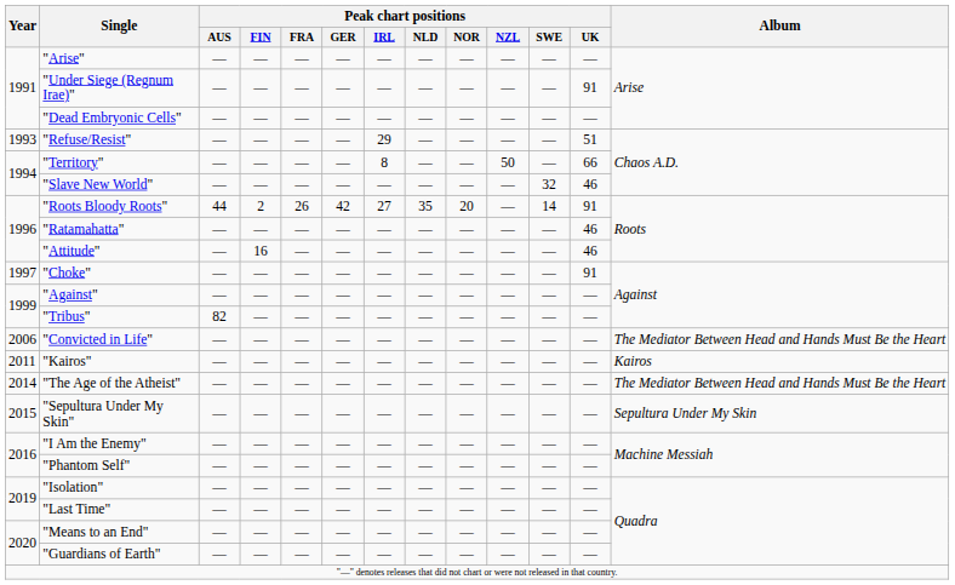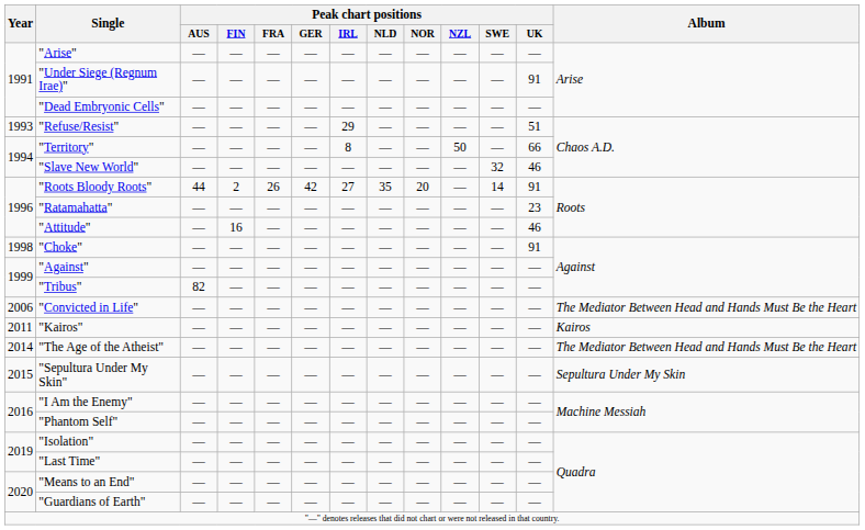 <table class="wikitable">
 <tr>
 <th rowspan="2">Year</th>
 <th rowspan="2" style="width:175px;">Single</th>
 <th colspan="10">Peak chart positions</th>
 <th rowspan="2">Album</th>
 </tr>
 <tr>
 <th style="width:3em;font-size:85%">AUS<br></th>
 <th style="width:3em;font-size:85%"><a href='#'>FIN</a><br></th>
 <th style="width:3em;font-size:85%">FRA<br></th>
 <th style="width:3em;font-size:85%">GER<br></th>
 <th style="width:3em;font-size:85%"><a href='#'>IRL</a><br></th>
 <th style="width:3em;font-size:85%">NLD<br></th>
 <th style="width:3em;font-size:85%">NOR<br></th>
 <th style="width:3em;font-size:85%"><a href='#'>NZL</a><br></th>
 <th style="width:3em;font-size:85%">SWE<br></th>
 <th style="width:3em;font-size:85%">UK<br></th>
 </tr>
 <tr>
 <td rowspan="3">1991</td>
 <td>"<a href='#'>Arise</a>"</td>
 <td style="text-align:center;">—</td>
 <td style="text-align:center;">—</td>
 <td style="text-align:center;">—</td>
 <td style="text-align:center;">—</td>
 <td style="text-align:center;">—</td>
 <td style="text-align:center;">—</td>
 <td style="text-align:center;">—</td>
 <td style="text-align:center;">—</td>
 <td style="text-align:center;">—</td>
 <td style="text-align:center;">—</td>
 <td rowspan="3"><em>Arise</em></td>
 </tr>
 <tr>
 <td>"<a href='#'>Under Siege (Regnum Irae)</a>"</td>
 <td style="text-align:center;">—</td>
 <td style="text-align:center;">—</td>
 <td style="text-align:center;">—</td>
 <td style="text-align:center;">—</td>
 <td style="text-align:center;">—</td>
 <td style="text-align:center;">—</td>
 <td style="text-align:center;">—</td>
 <td style="text-align:center;">—</td>
 <td style="text-align:center;">—</td>
 <td style="text-align:center;">91</td>
 </tr>
 <tr>
 <td>"<a href='#'>Dead Embryonic Cells</a>"</td>
 <td style="text-align:center;">—</td>
 <td style="text-align:center;">—</td>
 <td style="text-align:center;">—</td>
 <td style="text-align:center;">—</td>
 <td style="text-align:center;">—</td>
 <td style="text-align:center;">—</td>
 <td style="text-align:center;">—</td>
 <td style="text-align:center;">—</td>
 <td style="text-align:center;">—</td>
 <td style="text-align:center;">—</td>
 </tr>
 <tr>
 <td>1993</td>
 <td>"<a href='#'>Refuse/Resist</a>"</td>
 <td style="text-align:center;">—</td>
 <td style="text-align:center;">—</td>
 <td style="text-align:center;">—</td>
 <td style="text-align:center;">—</td>
 <td style="text-align:center;">29</td>
 <td style="text-align:center;">—</td>
 <td style="text-align:center;">—</td>
 <td style="text-align:center;">—</td>
 <td style="text-align:center;">—</td>
 <td style="text-align:center;">51</td>
 <td rowspan="3"><em>Chaos A.D.</em></td>
 </tr>
 <tr>
 <td rowspan="2">1994</td>
 <td>"<a href='#'>Territory</a>"</td>
 <td style="text-align:center;">—</td>
 <td style="text-align:center;">—</td>
 <td style="text-align:center;">—</td>
 <td style="text-align:center;">—</td>
 <td style="text-align:center;">8</td>
 <td style="text-align:center;">—</td>
 <td style="text-align:center;">—</td>
 <td style="text-align:center;">50</td>
 <td style="text-align:center;">—</td>
 <td style="text-align:center;">66</td>
 </tr>
 <tr>
 <td>"<a href='#'>Slave New World</a>"</td>
 <td style="text-align:center;">—</td>
 <td style="text-align:center;">—</td>
 <td style="text-align:center;">—</td>
 <td style="text-align:center;">—</td>
 <td style="text-align:center;">—</td>
 <td style="text-align:center;">—</td>
 <td style="text-align:center;">—</td>
 <td style="text-align:center;">—</td>
 <td style="text-align:center;">32</td>
 <td style="text-align:center;">46</td>
 </tr>
 <tr>
 <td rowspan="3">1996</td>
 <td>"<a href='#'>Roots Bloody Roots</a>"</td>
 <td style="text-align:center;">44</td>
 <td style="text-align:center;">2</td>
 <td style="text-align:center;">26</td>
 <td style="text-align:center;">42</td>
 <td style="text-align:center;">27</td>
 <td style="text-align:center;">35</td>
 <td style="text-align:center;">20</td>
 <td style="text-align:center;">—</td>
 <td style="text-align:center;">14</td>
 <td style="text-align:center;">91</td>
 <td rowspan="3"><em>Roots</em></td>
 </tr>
 <tr>
 <td>"<a href='#'>Ratamahatta</a>"</td>
 <td style="text-align:center;">—</td>
 <td style="text-align:center;">—</td>
 <td style="text-align:center;">—</td>
 <td style="text-align:center;">—</td>
 <td style="text-align:center;">—</td>
 <td style="text-align:center;">—</td>
 <td style="text-align:center;">—</td>
 <td style="text-align:center;">—</td>
 <td style="text-align:center;">—</td>
-<td style="text-align:center;">46</td>
+<td style="text-align:center;">23</td>
 </tr>
 <tr>
 <td>"<a href='#'>Attitude</a>"</td>
 <td style="text-align:center;">—</td>
 <td style="text-align:center;">16</td>
 <td style="text-align:center;">—</td>
 <td style="text-align:center;">—</td>
 <td style="text-align:center;">—</td>
 <td style="text-align:center;">—</td>
 <td style="text-align:center;">—</td>
 <td style="text-align:center;">—</td>
 <td style="text-align:center;">—</td>
 <td style="text-align:center;">46</td>
 </tr>
 <tr>
-<td>1997</td>
+<td>1998</td>
 <td>"<a href='#'>Choke</a>"</td>
 <td style="text-align:center;">—</td>
 <td style="text-align:center;">—</td>
 <td style="text-align:center;">—</td>
 <td style="text-align:center;">—</td>
 <td style="text-align:center;">—</td>
 <td style="text-align:center;">—</td>
 <td style="text-align:center;">—</td>
 <td style="text-align:center;">—</td>
 <td style="text-align:center;">—</td>
 <td style="text-align:center;">91</td>
 <td rowspan="3"><em>Against</em></td>
 </tr>
 <tr>
 <td rowspan="2">1999</td>
 <td>"<a href='#'>Against</a>"</td>
 <td style="text-align:center;">—</td>
 <td style="text-align:center;">—</td>
 <td style="text-align:center;">—</td>
 <td style="text-align:center;">—</td>
 <td style="text-align:center;">—</td>
 <td style="text-align:center;">—</td>
 <td style="text-align:center;">—</td>
 <td style="text-align:center;">—</td>
 <td style="text-align:center;">—</td>
 <td style="text-align:center;">—</td>
 </tr>
 <tr>
 <td>"<a href='#'>Tribus</a>"</td>
 <td style="text-align:center;">82</td>
 <td style="text-align:center;">—</td>
 <td style="text-align:center;">—</td>
 <td style="text-align:center;">—</td>
 <td style="text-align:center;">—</td>
 <td style="text-align:center;">—</td>
 <td style="text-align:center;">—</td>
 <td style="text-align:center;">—</td>
 <td style="text-align:center;">—</td>
 <td style="text-align:center;">—</td>
 </tr>
 <tr>
 <td>2006</td>
 <td>"<a href='#'>Convicted in Life</a>"</td>
 <td style="text-align:center;">—</td>
 <td style="text-align:center;">—</td>
 <td style="text-align:center;">—</td>
 <td style="text-align:center;">—</td>
 <td style="text-align:center;">—</td>
 <td style="text-align:center;">—</td>
 <td style="text-align:center;">—</td>
 <td style="text-align:center;">—</td>
 <td style="text-align:center;">—</td>
 <td style="text-align:center;">—</td>
 <td><em>The Mediator Between Head and Hands Must Be the Heart</em></td>
 </tr>
 <tr>
 <td>2011</td>
 <td>"Kairos"</td>
 <td style="text-align:center;">—</td>
 <td style="text-align:center;">—</td>
 <td style="text-align:center;">—</td>
 <td style="text-align:center;">—</td>
 <td style="text-align:center;">—</td>
 <td style="text-align:center;">—</td>
 <td style="text-align:center;">—</td>
 <td style="text-align:center;">—</td>
 <td style="text-align:center;">—</td>
 <td style="text-align:center;">—</td>
 <td><em>Kairos</em></td>
 </tr>
 <tr>
 <td>2014</td>
 <td>"The Age of the Atheist"</td>
 <td style="text-align:center;">—</td>
 <td style="text-align:center;">—</td>
 <td style="text-align:center;">—</td>
 <td style="text-align:center;">—</td>
 <td style="text-align:center;">—</td>
 <td style="text-align:center;">—</td>
 <td style="text-align:center;">—</td>
 <td style="text-align:center;">—</td>
 <td style="text-align:center;">—</td>
 <td style="text-align:center;">—</td>
 <td><em>The Mediator Between Head and Hands Must Be the Heart</em></td>
 </tr>
 <tr>
 <td>2015</td>
 <td>"Sepultura Under My Skin"</td>
 <td style="text-align:center;">—</td>
 <td style="text-align:center;">—</td>
 <td style="text-align:center;">—</td>
 <td style="text-align:center;">—</td>
 <td style="text-align:center;">—</td>
 <td style="text-align:center;">—</td>
 <td style="text-align:center;">—</td>
 <td style="text-align:center;">—</td>
 <td style="text-align:center;">—</td>
 <td style="text-align:center;">—</td>
 <td><em>Sepultura Under My Skin</em></td>
 </tr>
 <tr>
 <td rowspan="2">2016</td>
 <td>"I Am the Enemy"</td>
 <td style="text-align:center;">—</td>
 <td style="text-align:center;">—</td>
 <td style="text-align:center;">—</td>
 <td style="text-align:center;">—</td>
 <td style="text-align:center;">—</td>
 <td style="text-align:center;">—</td>
 <td style="text-align:center;">—</td>
 <td style="text-align:center;">—</td>
 <td style="text-align:center;">—</td>
 <td style="text-align:center;">—</td>
 <td rowspan="2"><em>Machine Messiah</em></td>
 </tr>
 <tr>
 <td>"Phantom Self"</td>
 <td style="text-align:center;">—</td>
 <td style="text-align:center;">—</td>
 <td style="text-align:center;">—</td>
 <td style="text-align:center;">—</td>
 <td style="text-align:center;">—</td>
 <td style="text-align:center;">—</td>
 <td style="text-align:center;">—</td>
 <td style="text-align:center;">—</td>
 <td style="text-align:center;">—</td>
 <td style="text-align:center;">—</td>
 </tr>
 <tr>
 <td rowspan="2">2019</td>
 <td>"Isolation"</td>
 <td style="text-align:center;">—</td>
 <td style="text-align:center;">—</td>
 <td style="text-align:center;">—</td>
 <td style="text-align:center;">—</td>
 <td style="text-align:center;">—</td>
 <td style="text-align:center;">—</td>
 <td style="text-align:center;">—</td>
 <td style="text-align:center;">—</td>
 <td style="text-align:center;">—</td>
 <td style="text-align:center;">—</td>
 <td rowspan="4"><em>Quadra</em></td>
 </tr>
 <tr>
 <td>"Last Time"</td>
 <td style="text-align:center;">—</td>
 <td style="text-align:center;">—</td>
 <td style="text-align:center;">—</td>
 <td style="text-align:center;">—</td>
 <td style="text-align:center;">—</td>
 <td style="text-align:center;">—</td>
 <td style="text-align:center;">—</td>
 <td style="text-align:center;">—</td>
 <td style="text-align:center;">—</td>
 <td style="text-align:center;">—</td>
 </tr>
 <tr>
 <td rowspan="2">2020</td>
 <td>"Means to an End"</td>
 <td style="text-align:center;">—</td>
 <td style="text-align:center;">—</td>
 <td style="text-align:center;">—</td>
 <td style="text-align:center;">—</td>
 <td style="text-align:center;">—</td>
 <td style="text-align:center;">—</td>
 <td style="text-align:center;">—</td>
 <td style="text-align:center;">—</td>
 <td style="text-align:center;">—</td>
 <td style="text-align:center;">—</td>
 </tr>
 <tr>
 <td>"Guardians of Earth"</td>
 <td style="text-align:center;">—</td>
 <td style="text-align:center;">—</td>
 <td style="text-align:center;">—</td>
 <td style="text-align:center;">—</td>
 <td style="text-align:center;">—</td>
 <td style="text-align:center;">—</td>
 <td style="text-align:center;">—</td>
 <td style="text-align:center;">—</td>
 <td style="text-align:center;">—</td>
 <td style="text-align:center;">—</td>
 </tr>
 <tr>
 <td colspan="14" style="text-align:center; font-size:8pt;">"—" denotes releases that did not chart or were not released in that country.</td>
 </tr>
 </table>
